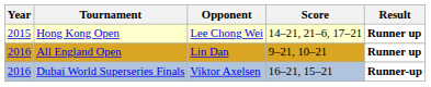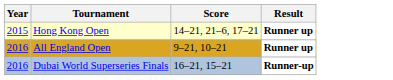 <table class="sortable wikitable" style="font-size: 90%;">
 <tr>
 <th>Year</th>
 <th>Tournament</th>
-<th>Opponent</th>
 <th>Score</th>
 <th>Result</th>
 </tr>
 <tr style="background:#FFFFCC">
 <td align="center"><a href='#'>2015</a></td>
 <td align="left"><a href='#'>Hong Kong Open</a></td>
-<td align="left"> <a href='#'>Lee Chong Wei</a></td>
 <td align="left">14–21, 21–6, 17–21</td>
 <td style="text-align:left; background:white"> <strong>Runner up</strong></td>
 </tr>
 <tr style="background:#DAA520">
 <td align="center"><a href='#'>2016</a></td>
 <td align="left"><a href='#'>All England Open</a></td>
-<td align="left"> <a href='#'>Lin Dan</a></td>
 <td align="left">9–21, 10–21</td>
 <td style="text-align:left; background:white"> <strong>Runner up</strong></td>
 </tr>
 <tr style="background:#B0C4DE">
 <td align="center"><a href='#'>2016</a></td>
 <td align="left"><a href='#'>Dubai World Superseries Finals</a></td>
-<td align="left"> <a href='#'>Viktor Axelsen</a></td>
 <td align="left">16–21, 15–21</td>
 <td style="text-align:left; background:white"> <strong>Runner-up</strong></td>
 </tr>
 </table>
